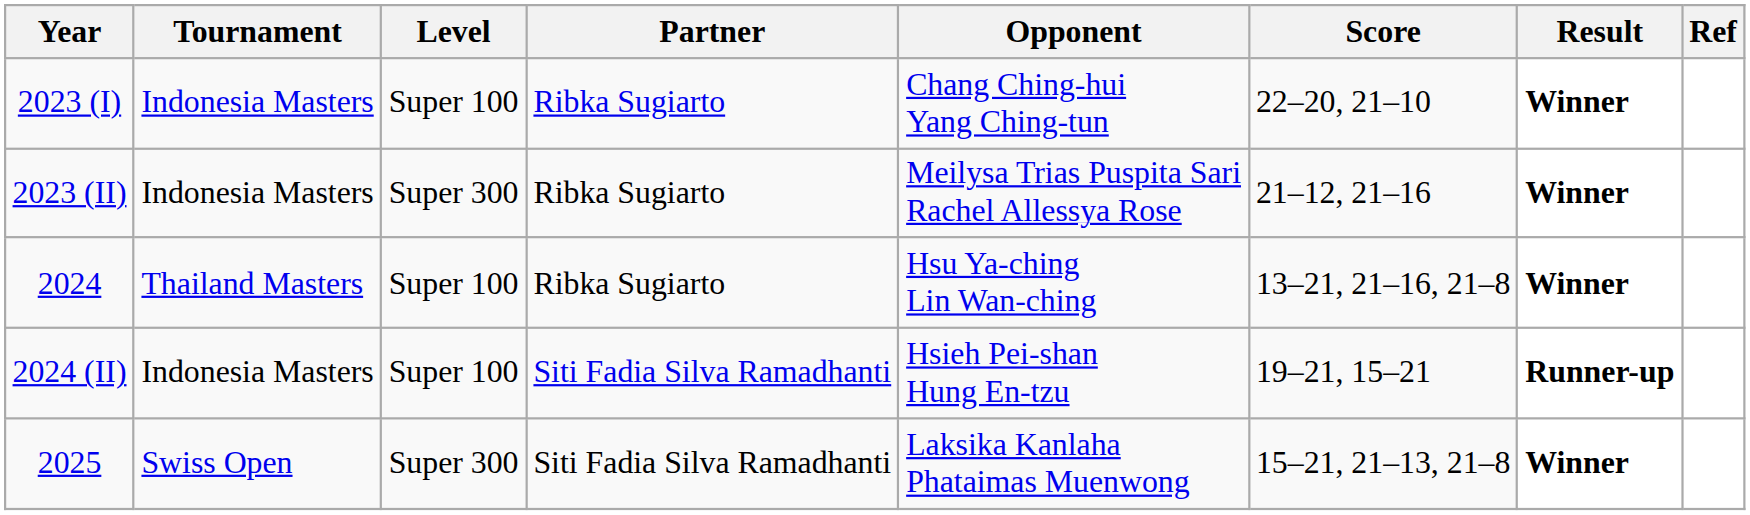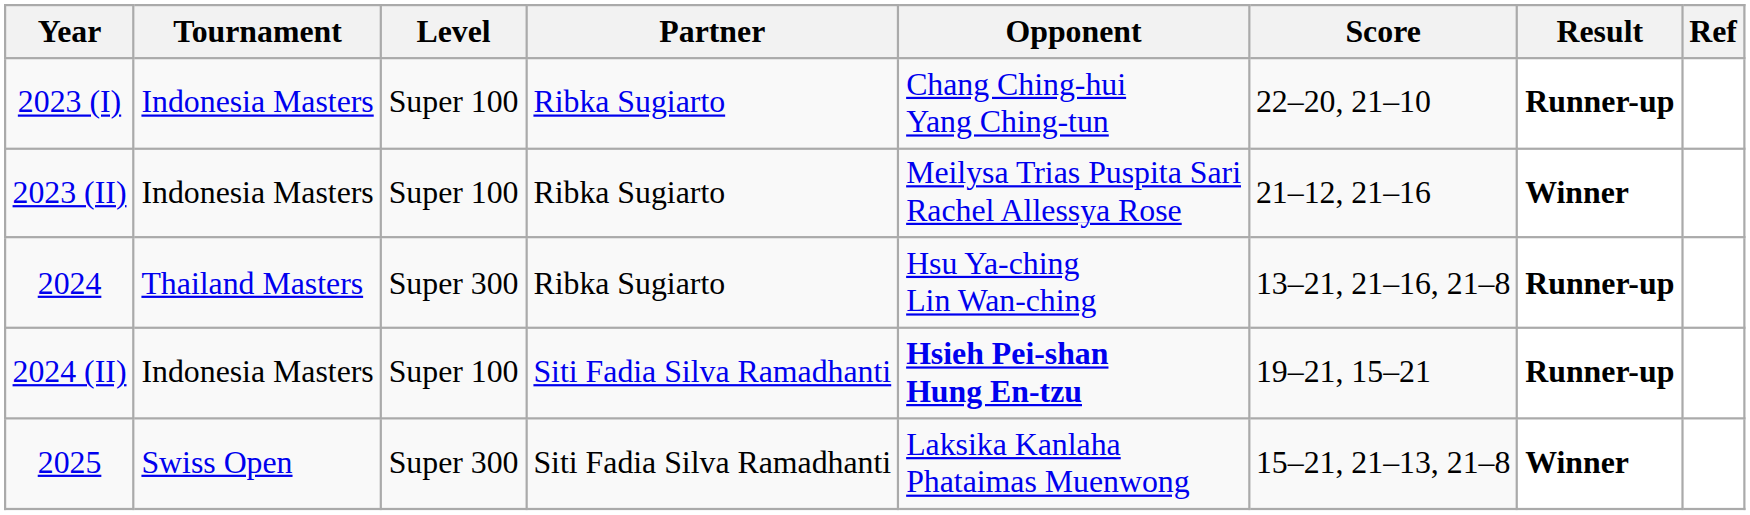 <table class="sortable wikitable" style="font-size: 90%;">
 <tr>
 <th>Year</th>
 <th>Tournament</th>
 <th>Level</th>
 <th>Partner</th>
 <th>Opponent</th>
 <th>Score</th>
 <th>Result</th>
 <th>Ref</th>
 </tr>
 <tr>
 <td align="center"><a href='#'>2023 (I)</a></td>
 <td align="left"><a href='#'>Indonesia Masters</a></td>
 <td align="left">Super 100</td>
 <td align="left"> <a href='#'>Ribka Sugiarto</a></td>
 <td align="left"> <a href='#'>Chang Ching-hui</a><br> <a href='#'>Yang Ching-tun</a></td>
 <td align="left">22–20, 21–10</td>
-<td style="text-align:left; background:white"> <strong>Winner</strong></td>
+<td style="text-align:left; background:white"> <strong>Runner-up</strong></td>
 <td style="text-align:center; background:white"></td>
 </tr>
 <tr>
 <td align="center"><a href='#'>2023 (II)</a></td>
 <td align="left">Indonesia Masters</td>
-<td align="left">Super 300</td>
+<td align="left">Super 100</td>
 <td align="left"> Ribka Sugiarto</td>
 <td align="left"> <a href='#'>Meilysa Trias Puspita Sari</a><br> <a href='#'>Rachel Allessya Rose</a></td>
 <td align="left">21–12, 21–16</td>
 <td style="text-align:left; background:white"> <strong>Winner</strong></td>
 <td style="text-align:center; background:white"></td>
 </tr>
 <tr>
 <td align="center"><a href='#'>2024</a></td>
 <td align="left"><a href='#'>Thailand Masters</a></td>
-<td align="left">Super 100</td>
+<td align="left">Super 300</td>
 <td align="left"> Ribka Sugiarto</td>
 <td align="left"> <a href='#'>Hsu Ya-ching</a><br> <a href='#'>Lin Wan-ching</a></td>
 <td align="left">13–21, 21–16, 21–8</td>
-<td style="text-align:left; background:white"> <strong>Winner</strong></td>
+<td style="text-align:left; background:white"> <strong>Runner-up</strong></td>
 <td style="text-align:center; background:white"></td>
 </tr>
 <tr>
 <td align="center"><a href='#'>2024 (II)</a></td>
 <td align="left">Indonesia Masters</td>
 <td align="left">Super 100</td>
 <td align="left"> <a href='#'>Siti Fadia Silva Ramadhanti</a></td>
-<td align="left"> <a href='#'>Hsieh Pei-shan</a><br> <a href='#'>Hung En-tzu</a></td>
+<td align="left"><strong> <a href='#'>Hsieh Pei-shan</a><br> <a href='#'>Hung En-tzu</a></strong></td>
 <td align="left">19–21, 15–21</td>
 <td style="text-align:left; background:white"> <strong>Runner-up</strong></td>
 <td style="text-align:center; background:white"></td>
 </tr>
 <tr>
 <td align="center"><a href='#'>2025</a></td>
 <td align="left"><a href='#'> Swiss Open</a></td>
 <td align="left">Super 300</td>
 <td align="left"> Siti Fadia Silva Ramadhanti</td>
 <td align="left"> <a href='#'>Laksika Kanlaha</a><br> <a href='#'>Phataimas Muenwong</a></td>
 <td align="left">15–21, 21–13, 21–8</td>
 <td style="text-align:left; background:white"> <strong>Winner</strong></td>
 <td style="text-align:center; background: white"></td>
 </tr>
 </table>
